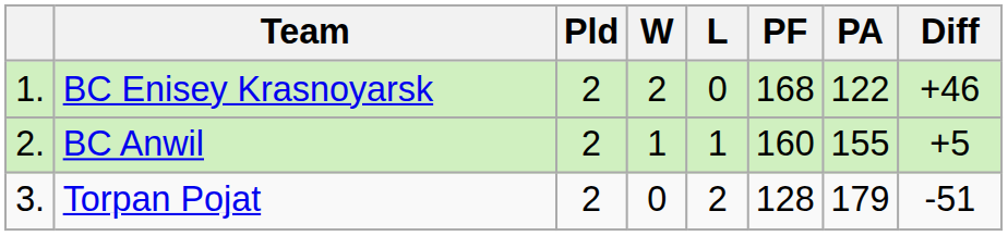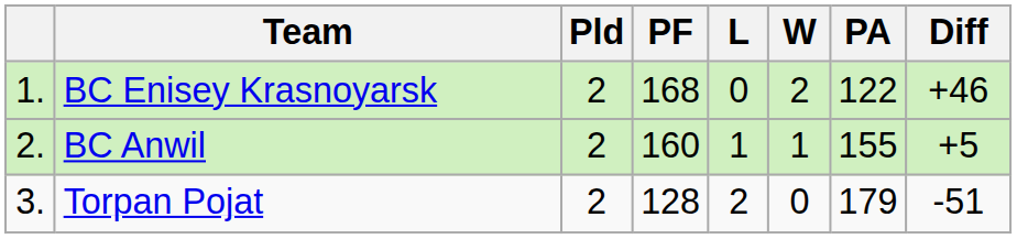 <table class="wikitable" style="text-align:center">
 <tr>
 <th width=15></th>
 <th width=220>Team</th>
 <th width=20>Pld</th>
+<th width=20>PF</th>
+<th width=20>L</th>
 <th width=20>W</th>
-<th width=20>L</th>
-<th width=20>PF</th>
 <th width=20>PA</th>
 <th width=40>Diff</th>
 </tr>
 <tr bgcolor="D0F0C0">
 <td>1.</td>
 <td align=left> <a href='#'>BC Enisey Krasnoyarsk</a></td>
 <td>2</td>
+<td>168</td>
+<td>0</td>
 <td>2</td>
-<td>0</td>
-<td>168</td>
 <td>122</td>
 <td>+46</td>
 </tr>
 <tr bgcolor="D0F0C0">
 <td>2.</td>
 <td align=left> <a href='#'>BC Anwil</a></td>
 <td>2</td>
+<td>160</td>
 <td>1</td>
 <td>1</td>
-<td>160</td>
 <td>155</td>
 <td>+5</td>
 </tr>
 <tr>
 <td>3.</td>
 <td align=left> <a href='#'>Torpan Pojat</a></td>
 <td>2</td>
+<td>128</td>
+<td>2</td>
 <td>0</td>
-<td>2</td>
-<td>128</td>
 <td>179</td>
 <td>-51</td>
 </tr>
 </table>
